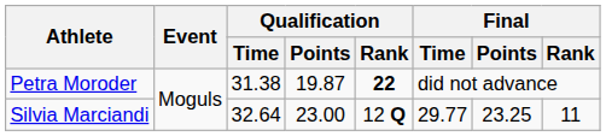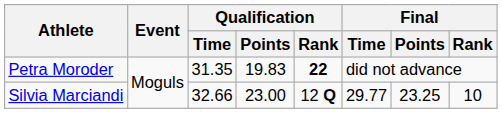 <table class="wikitable" style="font-size:90%">
 <tr>
 <th rowspan="2">Athlete</th>
 <th rowspan="2">Event</th>
 <th colspan="3">Qualification</th>
 <th colspan="3">Final</th>
 </tr>
 <tr>
 <th>Time</th>
 <th>Points</th>
 <th>Rank</th>
 <th>Time</th>
 <th>Points</th>
 <th>Rank</th>
 </tr>
 <tr>
 <td><a href='#'>Petra Moroder</a></td>
 <td rowspan="2">Moguls</td>
-<td align="center">31.38</td>
-<td align="center">19.87</td>
+<td align="center">31.35</td>
+<td align="center">19.83</td>
 <td align="center"><strong>22</strong></td>
 <td colspan="3">did not advance</td>
 </tr>
 <tr>
 <td><a href='#'>Silvia Marciandi</a></td>
-<td align="center">32.64</td>
+<td align="center">32.66</td>
 <td align="center">23.00</td>
 <td align="center">12 <strong>Q</strong></td>
 <td align="center">29.77</td>
 <td align="center">23.25</td>
-<td align="center">11</td>
+<td align="center">10</td>
 </tr>
 </table>
